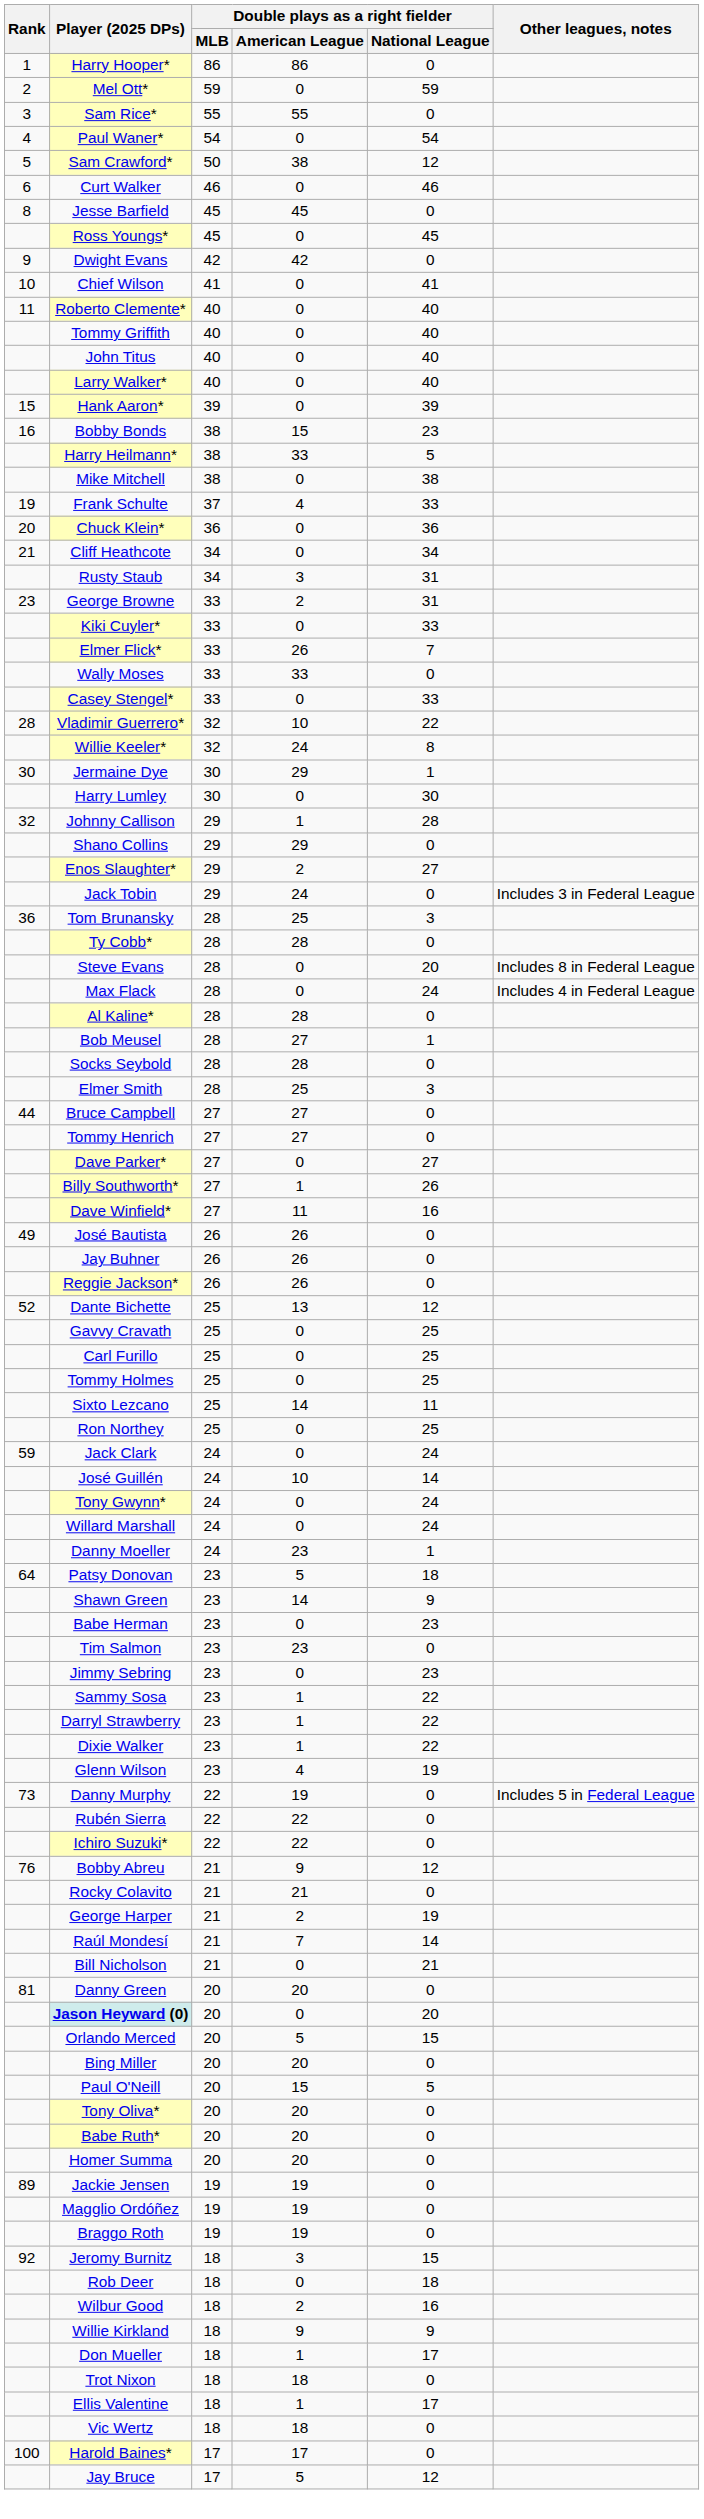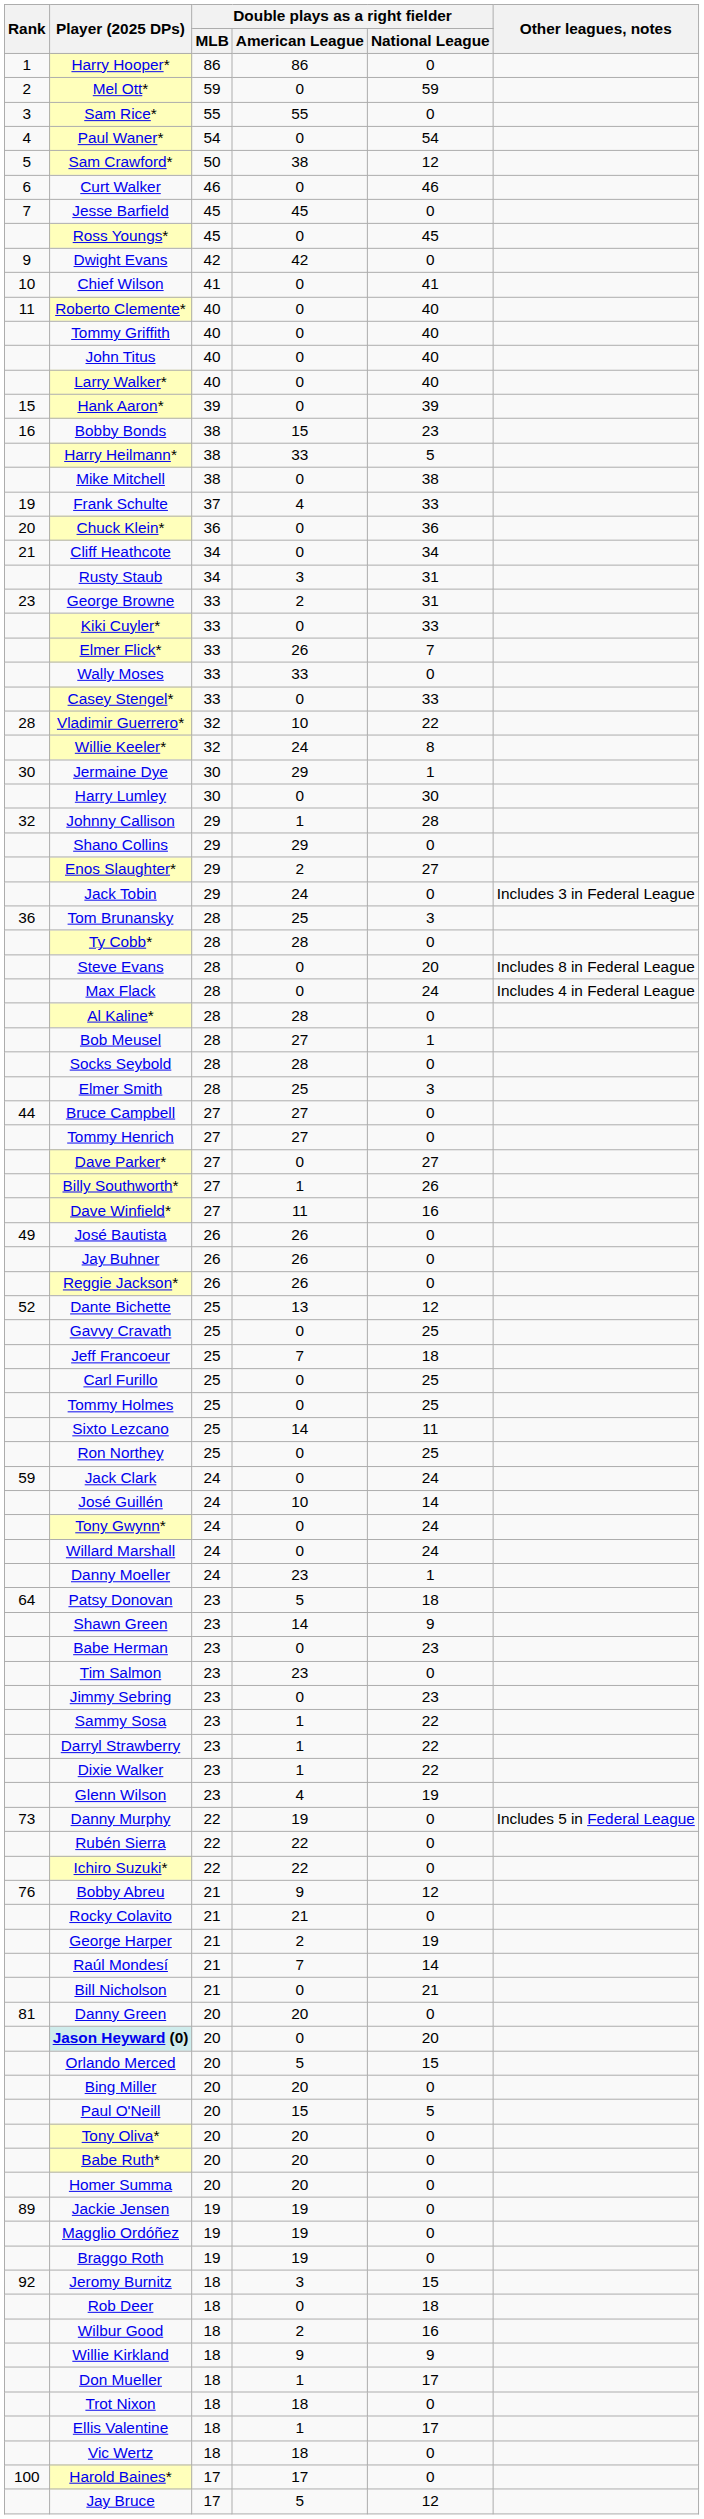 <table class="wikitable sortable" style="text-align:center">
 <tr style="white-space:nowrap;">
 <th rowspan=2>Rank</th>
 <th rowspan=2 scope="col">Player (2025 DPs)</th>
 <th colspan=3>Double plays as a right fielder</th>
 <th rowspan=2>Other leagues, notes</th>
 </tr>
 <tr>
 <th>MLB</th>
 <th>American League</th>
 <th>National League</th>
 </tr>
 <tr>
 <td>1</td>
 <td style="background:#ffffbb;"><a href='#'>Harry Hooper</a>*</td>
 <td>86</td>
 <td>86</td>
 <td>0</td>
 <td></td>
 </tr>
 <tr>
 <td>2</td>
 <td style="background:#ffffbb;"><a href='#'>Mel Ott</a>*</td>
 <td>59</td>
 <td>0</td>
 <td>59</td>
 <td></td>
 </tr>
 <tr>
 <td>3</td>
 <td style="background:#ffffbb;"><a href='#'>Sam Rice</a>*</td>
 <td>55</td>
 <td>55</td>
 <td>0</td>
 <td></td>
 </tr>
 <tr>
 <td>4</td>
 <td style="background:#ffffbb;"><a href='#'>Paul Waner</a>*</td>
 <td>54</td>
 <td>0</td>
 <td>54</td>
 <td></td>
 </tr>
 <tr>
 <td>5</td>
 <td style="background:#ffffbb;"><a href='#'>Sam Crawford</a>* </td>
 <td>50</td>
 <td>38</td>
 <td>12</td>
 <td></td>
 </tr>
 <tr>
 <td>6</td>
 <td><a href='#'>Curt Walker</a></td>
 <td>46</td>
 <td>0</td>
 <td>46</td>
 <td></td>
 </tr>
 <tr>
-<td>8</td>
+<td>7</td>
 <td><a href='#'>Jesse Barfield</a></td>
 <td>45</td>
 <td>45</td>
 <td>0</td>
 <td></td>
 </tr>
 <tr>
 <td></td>
 <td style="background:#ffffbb;"><a href='#'>Ross Youngs</a>*</td>
 <td>45</td>
 <td>0</td>
 <td>45</td>
 <td></td>
 </tr>
 <tr>
 <td>9</td>
 <td><a href='#'>Dwight Evans</a></td>
 <td>42</td>
 <td>42</td>
 <td>0</td>
 <td></td>
 </tr>
 <tr>
 <td>10</td>
 <td><a href='#'>Chief Wilson</a></td>
 <td>41</td>
 <td>0</td>
 <td>41</td>
 <td></td>
 </tr>
 <tr>
 <td>11</td>
 <td style="background:#ffffbb;"><a href='#'>Roberto Clemente</a>*</td>
 <td>40</td>
 <td>0</td>
 <td>40</td>
 <td></td>
 </tr>
 <tr>
 <td></td>
 <td><a href='#'>Tommy Griffith</a></td>
 <td>40</td>
 <td>0</td>
 <td>40</td>
 <td></td>
 </tr>
 <tr>
 <td></td>
 <td><a href='#'>John Titus</a></td>
 <td>40</td>
 <td>0</td>
 <td>40</td>
 <td></td>
 </tr>
 <tr>
 <td></td>
 <td style="background:#ffffbb;"><a href='#'>Larry Walker</a>*</td>
 <td>40</td>
 <td>0</td>
 <td>40</td>
 <td></td>
 </tr>
 <tr>
 <td>15</td>
 <td style="background:#ffffbb;"><a href='#'>Hank Aaron</a>*</td>
 <td>39</td>
 <td>0</td>
 <td>39</td>
 <td></td>
 </tr>
 <tr>
 <td>16</td>
 <td><a href='#'>Bobby Bonds</a></td>
 <td>38</td>
 <td>15</td>
 <td>23</td>
 <td></td>
 </tr>
 <tr>
 <td></td>
 <td style="background:#ffffbb;"><a href='#'>Harry Heilmann</a>*</td>
 <td>38</td>
 <td>33</td>
 <td>5</td>
 <td></td>
 </tr>
 <tr>
 <td></td>
 <td><a href='#'>Mike Mitchell</a></td>
 <td>38</td>
 <td>0</td>
 <td>38</td>
 <td></td>
 </tr>
 <tr>
 <td>19</td>
 <td><a href='#'>Frank Schulte</a></td>
 <td>37</td>
 <td>4</td>
 <td>33</td>
 <td></td>
 </tr>
 <tr>
 <td>20</td>
 <td style="background:#ffffbb;"><a href='#'>Chuck Klein</a>*</td>
 <td>36</td>
 <td>0</td>
 <td>36</td>
 <td></td>
 </tr>
 <tr>
 <td>21</td>
 <td><a href='#'>Cliff Heathcote</a></td>
 <td>34</td>
 <td>0</td>
 <td>34</td>
 <td></td>
 </tr>
 <tr>
 <td></td>
 <td><a href='#'>Rusty Staub</a></td>
 <td>34</td>
 <td>3</td>
 <td>31</td>
 <td></td>
 </tr>
 <tr>
 <td>23</td>
 <td><a href='#'>George Browne</a></td>
 <td>33</td>
 <td>2</td>
 <td>31</td>
 <td></td>
 </tr>
 <tr>
 <td></td>
 <td style="background:#ffffbb;"><a href='#'>Kiki Cuyler</a>*</td>
 <td>33</td>
 <td>0</td>
 <td>33</td>
 <td></td>
 </tr>
 <tr>
 <td></td>
 <td style="background:#ffffbb;"><a href='#'>Elmer Flick</a>* </td>
 <td>33</td>
 <td>26</td>
 <td>7</td>
 <td></td>
 </tr>
 <tr>
 <td></td>
 <td><a href='#'>Wally Moses</a></td>
 <td>33</td>
 <td>33</td>
 <td>0</td>
 <td></td>
 </tr>
 <tr>
 <td></td>
 <td style="background:#ffffbb;"><a href='#'>Casey Stengel</a>*</td>
 <td>33</td>
 <td>0</td>
 <td>33</td>
 <td></td>
 </tr>
 <tr>
 <td>28</td>
 <td style="background:#ffffbb;"><a href='#'>Vladimir Guerrero</a>*</td>
 <td>32</td>
 <td>10</td>
 <td>22</td>
 <td></td>
 </tr>
 <tr>
 <td></td>
 <td style="background:#ffffbb;"><a href='#'>Willie Keeler</a>* </td>
 <td>32</td>
 <td>24</td>
 <td>8</td>
 <td></td>
 </tr>
 <tr>
 <td>30</td>
 <td><a href='#'>Jermaine Dye</a></td>
 <td>30</td>
 <td>29</td>
 <td>1</td>
 <td></td>
 </tr>
 <tr>
 <td></td>
 <td><a href='#'>Harry Lumley</a></td>
 <td>30</td>
 <td>0</td>
 <td>30</td>
 <td></td>
 </tr>
 <tr>
 <td>32</td>
 <td><a href='#'>Johnny Callison</a></td>
 <td>29</td>
 <td>1</td>
 <td>28</td>
 <td></td>
 </tr>
 <tr>
 <td></td>
 <td><a href='#'>Shano Collins</a></td>
 <td>29</td>
 <td>29</td>
 <td>0</td>
 <td></td>
 </tr>
 <tr>
 <td></td>
 <td style="background:#ffffbb;"><a href='#'>Enos Slaughter</a>*</td>
 <td>29</td>
 <td>2</td>
 <td>27</td>
 <td></td>
 </tr>
 <tr>
 <td></td>
 <td><a href='#'>Jack Tobin</a></td>
 <td>29</td>
 <td>24</td>
 <td>0</td>
 <td>Includes 3 in Federal League</td>
 </tr>
 <tr>
 <td>36</td>
 <td><a href='#'>Tom Brunansky</a></td>
 <td>28</td>
 <td>25</td>
 <td>3</td>
 <td></td>
 </tr>
 <tr>
 <td></td>
 <td style="background:#ffffbb;"><a href='#'>Ty Cobb</a>*</td>
 <td>28</td>
 <td>28</td>
 <td>0</td>
 <td></td>
 </tr>
 <tr>
 <td></td>
 <td><a href='#'>Steve Evans</a></td>
 <td>28</td>
 <td>0</td>
 <td>20</td>
 <td>Includes 8 in Federal League</td>
 </tr>
 <tr>
 <td></td>
 <td><a href='#'>Max Flack</a></td>
 <td>28</td>
 <td>0</td>
 <td>24</td>
 <td>Includes 4 in Federal League</td>
 </tr>
 <tr>
 <td></td>
 <td style="background:#ffffbb;"><a href='#'>Al Kaline</a>*</td>
 <td>28</td>
 <td>28</td>
 <td>0</td>
 <td></td>
 </tr>
 <tr>
 <td></td>
 <td><a href='#'>Bob Meusel</a></td>
 <td>28</td>
 <td>27</td>
 <td>1</td>
 <td></td>
 </tr>
 <tr>
 <td></td>
 <td><a href='#'>Socks Seybold</a> </td>
 <td>28</td>
 <td>28</td>
 <td>0</td>
 <td></td>
 </tr>
 <tr>
 <td></td>
 <td><a href='#'>Elmer Smith</a></td>
 <td>28</td>
 <td>25</td>
 <td>3</td>
 <td></td>
 </tr>
 <tr>
 <td>44</td>
 <td><a href='#'>Bruce Campbell</a></td>
 <td>27</td>
 <td>27</td>
 <td>0</td>
 <td></td>
 </tr>
 <tr>
 <td></td>
 <td><a href='#'>Tommy Henrich</a></td>
 <td>27</td>
 <td>27</td>
 <td>0</td>
 <td></td>
 </tr>
 <tr>
 <td></td>
 <td style="background:#ffffbb;"><a href='#'>Dave Parker</a>*</td>
 <td>27</td>
 <td>0</td>
 <td>27</td>
 <td></td>
 </tr>
 <tr>
 <td></td>
 <td style="background:#ffffbb;"><a href='#'>Billy Southworth</a>*</td>
 <td>27</td>
 <td>1</td>
 <td>26</td>
 <td></td>
 </tr>
 <tr>
 <td></td>
 <td style="background:#ffffbb;"><a href='#'>Dave Winfield</a>*</td>
 <td>27</td>
 <td>11</td>
 <td>16</td>
 <td></td>
 </tr>
 <tr>
 <td>49</td>
 <td><a href='#'>José Bautista</a></td>
 <td>26</td>
 <td>26</td>
 <td>0</td>
 <td></td>
 </tr>
 <tr>
 <td></td>
 <td><a href='#'>Jay Buhner</a></td>
 <td>26</td>
 <td>26</td>
 <td>0</td>
 <td></td>
 </tr>
 <tr>
 <td></td>
 <td style="background:#ffffbb;"><a href='#'>Reggie Jackson</a>*</td>
 <td>26</td>
 <td>26</td>
 <td>0</td>
 <td></td>
 </tr>
 <tr>
 <td>52</td>
 <td><a href='#'>Dante Bichette</a></td>
 <td>25</td>
 <td>13</td>
 <td>12</td>
 <td></td>
 </tr>
 <tr>
 <td></td>
 <td><a href='#'>Gavvy Cravath</a></td>
 <td>25</td>
 <td>0</td>
 <td>25</td>
+<td></td>
+</tr>
+<tr>
+<td></td>
+<td><a href='#'>Jeff Francoeur</a></td>
+<td>25</td>
+<td>7</td>
+<td>18</td>
 <td></td>
 </tr>
 <tr>
 <td></td>
 <td><a href='#'>Carl Furillo</a></td>
 <td>25</td>
 <td>0</td>
 <td>25</td>
 <td></td>
 </tr>
 <tr>
 <td></td>
 <td><a href='#'>Tommy Holmes</a></td>
 <td>25</td>
 <td>0</td>
 <td>25</td>
 <td></td>
 </tr>
 <tr>
 <td></td>
 <td><a href='#'>Sixto Lezcano</a></td>
 <td>25</td>
 <td>14</td>
 <td>11</td>
 <td></td>
 </tr>
 <tr>
 <td></td>
 <td><a href='#'>Ron Northey</a></td>
 <td>25</td>
 <td>0</td>
 <td>25</td>
 <td></td>
 </tr>
 <tr>
 <td>59</td>
 <td><a href='#'>Jack Clark</a></td>
 <td>24</td>
 <td>0</td>
 <td>24</td>
 <td></td>
 </tr>
 <tr>
 <td></td>
 <td><a href='#'>José Guillén</a></td>
 <td>24</td>
 <td>10</td>
 <td>14</td>
 <td></td>
 </tr>
 <tr>
 <td></td>
 <td style="background:#ffffbb;"><a href='#'>Tony Gwynn</a>*</td>
 <td>24</td>
 <td>0</td>
 <td>24</td>
 <td></td>
 </tr>
 <tr>
 <td></td>
 <td><a href='#'>Willard Marshall</a></td>
 <td>24</td>
 <td>0</td>
 <td>24</td>
 <td></td>
 </tr>
 <tr>
 <td></td>
 <td><a href='#'>Danny Moeller</a></td>
 <td>24</td>
 <td>23</td>
 <td>1</td>
 <td></td>
 </tr>
 <tr>
 <td>64</td>
 <td><a href='#'>Patsy Donovan</a> </td>
 <td>23</td>
 <td>5</td>
 <td>18</td>
 <td></td>
 </tr>
 <tr>
 <td></td>
 <td><a href='#'>Shawn Green</a></td>
 <td>23</td>
 <td>14</td>
 <td>9</td>
 <td></td>
 </tr>
 <tr>
 <td></td>
 <td><a href='#'>Babe Herman</a></td>
 <td>23</td>
 <td>0</td>
 <td>23</td>
 <td></td>
 </tr>
 <tr>
 <td></td>
 <td><a href='#'>Tim Salmon</a></td>
 <td>23</td>
 <td>23</td>
 <td>0</td>
 <td></td>
 </tr>
 <tr>
 <td></td>
 <td><a href='#'>Jimmy Sebring</a></td>
 <td>23</td>
 <td>0</td>
 <td>23</td>
 <td></td>
 </tr>
 <tr>
 <td></td>
 <td><a href='#'>Sammy Sosa</a></td>
 <td>23</td>
 <td>1</td>
 <td>22</td>
 <td></td>
 </tr>
 <tr>
 <td></td>
 <td><a href='#'>Darryl Strawberry</a></td>
 <td>23</td>
 <td>1</td>
 <td>22</td>
 <td></td>
 </tr>
 <tr>
 <td></td>
 <td><a href='#'>Dixie Walker</a></td>
 <td>23</td>
 <td>1</td>
 <td>22</td>
 <td></td>
 </tr>
 <tr>
 <td></td>
 <td><a href='#'>Glenn Wilson</a></td>
 <td>23</td>
 <td>4</td>
 <td>19</td>
 <td></td>
 </tr>
 <tr>
 <td>73</td>
 <td><a href='#'>Danny Murphy</a> </td>
 <td>22</td>
 <td>19</td>
 <td>0</td>
 <td>Includes 5 in <a href='#'>Federal League</a></td>
 </tr>
 <tr>
 <td></td>
 <td><a href='#'>Rubén Sierra</a></td>
 <td>22</td>
 <td>22</td>
 <td>0</td>
 <td></td>
 </tr>
 <tr>
 <td></td>
 <td style="background:#ffffbb;"><a href='#'>Ichiro Suzuki</a>*</td>
 <td>22</td>
 <td>22</td>
 <td>0</td>
 <td></td>
 </tr>
 <tr>
 <td>76</td>
 <td><a href='#'>Bobby Abreu</a></td>
 <td>21</td>
 <td>9</td>
 <td>12</td>
 <td></td>
 </tr>
 <tr>
 <td></td>
 <td><a href='#'>Rocky Colavito</a></td>
 <td>21</td>
 <td>21</td>
 <td>0</td>
 <td></td>
 </tr>
 <tr>
 <td></td>
 <td><a href='#'>George Harper</a></td>
 <td>21</td>
 <td>2</td>
 <td>19</td>
 <td></td>
 </tr>
 <tr>
 <td></td>
 <td><a href='#'>Raúl Mondesí</a></td>
 <td>21</td>
 <td>7</td>
 <td>14</td>
 <td></td>
 </tr>
 <tr>
 <td></td>
 <td><a href='#'>Bill Nicholson</a></td>
 <td>21</td>
 <td>0</td>
 <td>21</td>
 <td></td>
 </tr>
 <tr>
 <td>81</td>
 <td><a href='#'>Danny Green</a> </td>
 <td>20</td>
 <td>20</td>
 <td>0</td>
 <td></td>
 </tr>
 <tr>
 <td></td>
 <td scope="row" style="background:#cfecec;"><strong><a href='#'>Jason Heyward</a> (0)</strong></td>
 <td>20</td>
 <td>0</td>
 <td>20</td>
 <td></td>
 </tr>
 <tr>
 <td></td>
 <td><a href='#'>Orlando Merced</a></td>
 <td>20</td>
 <td>5</td>
 <td>15</td>
 <td></td>
 </tr>
 <tr>
 <td></td>
 <td><a href='#'>Bing Miller</a></td>
 <td>20</td>
 <td>20</td>
 <td>0</td>
 <td></td>
 </tr>
 <tr>
 <td></td>
 <td><a href='#'>Paul O'Neill</a></td>
 <td>20</td>
 <td>15</td>
 <td>5</td>
 <td></td>
 </tr>
 <tr>
 <td></td>
 <td style="background:#ffffbb;"><a href='#'>Tony Oliva</a>*</td>
 <td>20</td>
 <td>20</td>
 <td>0</td>
 <td></td>
 </tr>
 <tr>
 <td></td>
 <td style="background:#ffffbb;"><a href='#'>Babe Ruth</a>*</td>
 <td>20</td>
 <td>20</td>
 <td>0</td>
 <td></td>
 </tr>
 <tr>
 <td></td>
 <td><a href='#'>Homer Summa</a></td>
 <td>20</td>
 <td>20</td>
 <td>0</td>
 <td></td>
 </tr>
 <tr>
 <td>89</td>
 <td><a href='#'>Jackie Jensen</a></td>
 <td>19</td>
 <td>19</td>
 <td>0</td>
 <td></td>
 </tr>
 <tr>
 <td></td>
 <td><a href='#'>Magglio Ordóñez</a></td>
 <td>19</td>
 <td>19</td>
 <td>0</td>
 <td></td>
 </tr>
 <tr>
 <td></td>
 <td><a href='#'>Braggo Roth</a></td>
 <td>19</td>
 <td>19</td>
 <td>0</td>
 <td></td>
 </tr>
 <tr>
 <td>92</td>
 <td><a href='#'>Jeromy Burnitz</a></td>
 <td>18</td>
 <td>3</td>
 <td>15</td>
 <td></td>
 </tr>
 <tr>
 <td></td>
 <td><a href='#'>Rob Deer</a></td>
 <td>18</td>
 <td>0</td>
 <td>18</td>
 <td></td>
 </tr>
 <tr>
 <td></td>
 <td><a href='#'>Wilbur Good</a> </td>
 <td>18</td>
 <td>2</td>
 <td>16</td>
 <td></td>
 </tr>
 <tr>
 <td></td>
 <td><a href='#'>Willie Kirkland</a></td>
 <td>18</td>
 <td>9</td>
 <td>9</td>
 <td></td>
 </tr>
 <tr>
 <td></td>
 <td><a href='#'>Don Mueller</a></td>
 <td>18</td>
 <td>1</td>
 <td>17</td>
 <td></td>
 </tr>
 <tr>
 <td></td>
 <td><a href='#'>Trot Nixon</a></td>
 <td>18</td>
 <td>18</td>
 <td>0</td>
 <td></td>
 </tr>
 <tr>
 <td></td>
 <td><a href='#'>Ellis Valentine</a></td>
 <td>18</td>
 <td>1</td>
 <td>17</td>
 <td></td>
 </tr>
 <tr>
 <td></td>
 <td><a href='#'>Vic Wertz</a></td>
 <td>18</td>
 <td>18</td>
 <td>0</td>
 <td></td>
 </tr>
 <tr>
 <td>100</td>
 <td style="background:#ffffbb;"><a href='#'>Harold Baines</a>*</td>
 <td>17</td>
 <td>17</td>
 <td>0</td>
 <td></td>
 </tr>
 <tr>
 <td></td>
 <td><a href='#'>Jay Bruce</a></td>
 <td>17</td>
 <td>5</td>
 <td>12</td>
 <td></td>
 </tr>
 </table>
